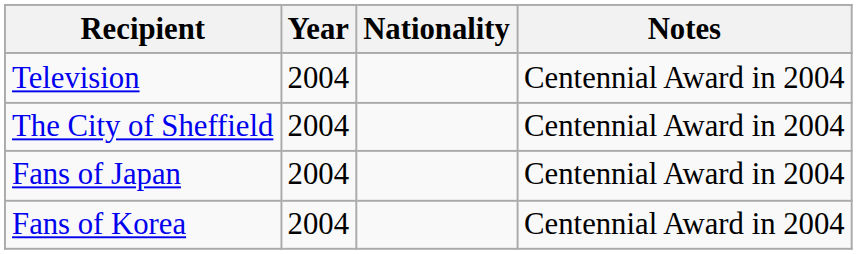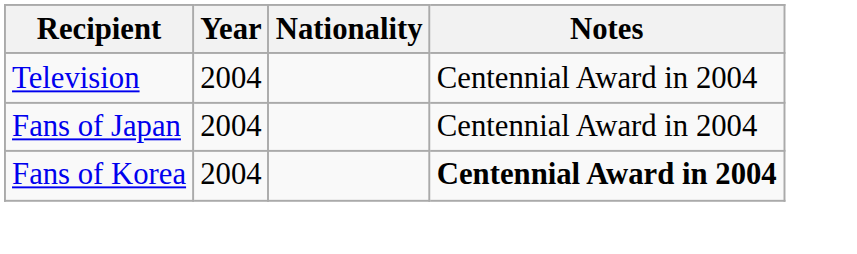 <table class="wikitable sortable">
 <tr>
 <th>Recipient</th>
 <th>Year</th>
 <th>Nationality</th>
 <th>Notes</th>
 </tr>
 <tr>
 <td><a href='#'>Television</a></td>
 <td>2004</td>
 <td></td>
 <td>Centennial Award in 2004</td>
 </tr>
 <tr>
-<td><a href='#'>The City of Sheffield</a></td>
-<td>2004</td>
-<td></td>
-<td>Centennial Award in 2004</td>
-</tr>
-<tr>
 <td><a href='#'>Fans of Japan</a></td>
 <td>2004</td>
 <td></td>
 <td>Centennial Award in 2004</td>
 </tr>
 <tr>
 <td><a href='#'>Fans of Korea</a></td>
 <td>2004</td>
 <td></td>
-<td>Centennial Award in 2004</td>
+<td><strong>Centennial Award in 2004</strong></td>
 </tr>
 </table>
